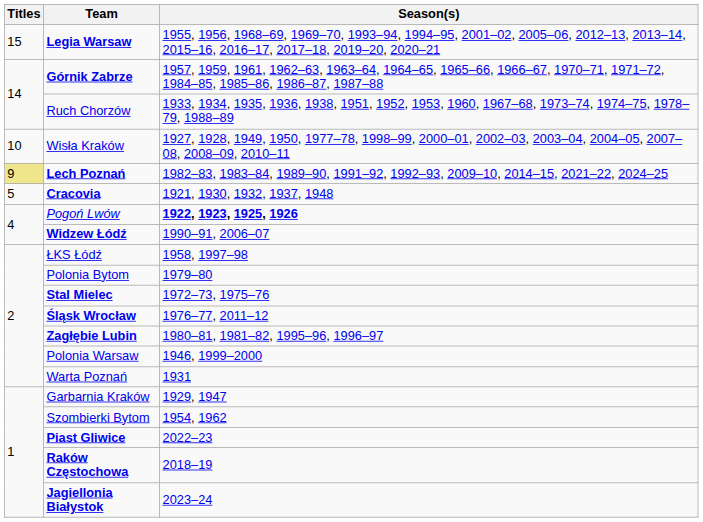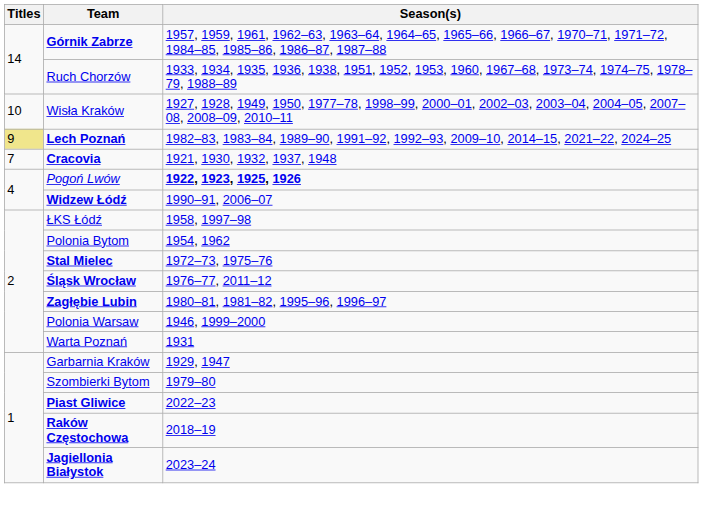 <table class="wikitable">
 <tr>
 <th><strong>Titles</strong></th>
 <th><strong>Team</strong></th>
 <th><strong>Season(s)</strong></th>
-</tr>
-<tr>
-<td>15</td>
-<td><strong><a href='#'>Legia Warsaw</a></strong></td>
-<td><a href='#'>1955</a>, <a href='#'>1956</a>, <a href='#'>1968–69</a>, <a href='#'>1969–70</a>, <a href='#'>1993–94</a>, <a href='#'>1994–95</a>, <a href='#'>2001–02</a>, <a href='#'>2005–06</a>, <a href='#'>2012–13</a>, <a href='#'>2013–14</a>, <a href='#'>2015–16</a>, <a href='#'>2016–17</a>, <a href='#'>2017–18</a>, <a href='#'>2019–20</a>, <a href='#'>2020–21</a></td>
 </tr>
 <tr>
 <td rowspan="2">14</td>
 <td><strong><a href='#'>Górnik Zabrze</a></strong></td>
 <td><a href='#'>1957</a>, <a href='#'>1959</a>, <a href='#'>1961</a>, <a href='#'>1962–63</a>, <a href='#'>1963–64</a>, <a href='#'>1964–65</a>, <a href='#'>1965–66</a>, <a href='#'>1966–67</a>, <a href='#'>1970–71</a>, <a href='#'>1971–72</a>, <a href='#'>1984–85</a>, <a href='#'>1985–86</a>, <a href='#'>1986–87</a>, <a href='#'>1987–88</a></td>
 </tr>
 <tr>
 <td><a href='#'>Ruch Chorzów</a></td>
 <td><a href='#'>1933</a>, <a href='#'>1934</a>, <a href='#'>1935</a>, <a href='#'>1936</a>, <a href='#'>1938</a>, <a href='#'>1951</a>, <a href='#'>1952</a>, <a href='#'>1953</a>, <a href='#'>1960</a>, <a href='#'>1967–68</a>, <a href='#'>1973–74</a>, <a href='#'>1974–75</a>, <a href='#'>1978–79</a>, <a href='#'>1988–89</a></td>
 </tr>
 <tr>
 <td>10</td>
 <td><a href='#'>Wisła Kraków</a></td>
 <td><a href='#'>1927</a>, <a href='#'>1928</a>, <a href='#'>1949</a>, <a href='#'>1950</a>, <a href='#'>1977–78</a>, <a href='#'>1998–99</a>, <a href='#'>2000–01</a>, <a href='#'>2002–03</a>, <a href='#'>2003–04</a>, <a href='#'>2004–05</a>, <a href='#'>2007–08</a>, <a href='#'>2008–09</a>, <a href='#'>2010–11</a></td>
 </tr>
 <tr>
 <td style="background: khaki;">9</td>
 <td><strong><a href='#'>Lech Poznań</a></strong></td>
 <td><a href='#'>1982–83</a>, <a href='#'>1983–84</a>, <a href='#'>1989–90</a>, <a href='#'>1991–92</a>, <a href='#'>1992–93</a>, <a href='#'>2009–10</a>, <a href='#'>2014–15</a>, <a href='#'>2021–22</a>, <a href='#'>2024–25</a></td>
 </tr>
 <tr>
-<td>5</td>
+<td>7</td>
 <td><strong><a href='#'>Cracovia</a></strong></td>
 <td><a href='#'>1921</a>, <a href='#'>1930</a>, <a href='#'>1932</a>, <a href='#'>1937</a>, <a href='#'>1948</a></td>
 </tr>
 <tr>
 <td rowspan="2">4</td>
 <td><em><a href='#'>Pogoń Lwów</a></em></td>
 <td><strong><a href='#'>1922</a>, <a href='#'>1923</a>, <a href='#'>1925</a>, <a href='#'>1926</a></strong></td>
 </tr>
 <tr>
 <td><strong><a href='#'>Widzew Łódź</a></strong></td>
 <td><a href='#'>1990–91</a>, <a href='#'>2006–07</a></td>
 </tr>
 <tr>
 <td rowspan="7">2</td>
 <td><a href='#'>ŁKS Łódź</a></td>
 <td><a href='#'>1958</a>, <a href='#'>1997–98</a></td>
 </tr>
 <tr>
 <td><a href='#'>Polonia Bytom</a></td>
-<td><a href='#'>1979–80</a></td>
+<td><a href='#'>1954</a>, <a href='#'>1962</a></td>
 </tr>
 <tr>
 <td><strong><a href='#'>Stal Mielec</a></strong></td>
 <td><a href='#'>1972–73</a>, <a href='#'>1975–76</a></td>
 </tr>
 <tr>
 <td><strong><a href='#'>Śląsk Wrocław</a></strong></td>
 <td><a href='#'>1976–77</a>, <a href='#'>2011–12</a></td>
 </tr>
 <tr>
 <td><strong><a href='#'>Zagłębie Lubin</a></strong></td>
 <td><a href='#'>1980–81</a>, <a href='#'>1981–82</a>, <a href='#'>1995–96</a>, <a href='#'>1996–97</a></td>
 </tr>
 <tr>
 <td><a href='#'>Polonia Warsaw</a></td>
 <td><a href='#'>1946</a>, <a href='#'>1999–2000</a></td>
 </tr>
 <tr>
 <td><a href='#'>Warta Poznań</a></td>
 <td><a href='#'>1931</a></td>
 </tr>
 <tr>
 <td rowspan="5">1</td>
 <td><a href='#'>Garbarnia Kraków</a></td>
 <td><a href='#'>1929</a>, <a href='#'>1947</a></td>
 </tr>
 <tr>
 <td><a href='#'>Szombierki Bytom</a></td>
-<td><a href='#'>1954</a>, <a href='#'>1962</a></td>
+<td><a href='#'>1979–80</a></td>
 </tr>
 <tr>
 <td><strong><a href='#'>Piast Gliwice</a></strong></td>
 <td><a href='#'>2022–23</a></td>
 </tr>
 <tr>
 <td><strong><a href='#'>Raków Częstochowa</a></strong></td>
 <td><a href='#'>2018–19</a></td>
 </tr>
 <tr>
 <td><strong><a href='#'>Jagiellonia Białystok</a></strong></td>
 <td><a href='#'>2023–24</a></td>
 </tr>
 </table>
